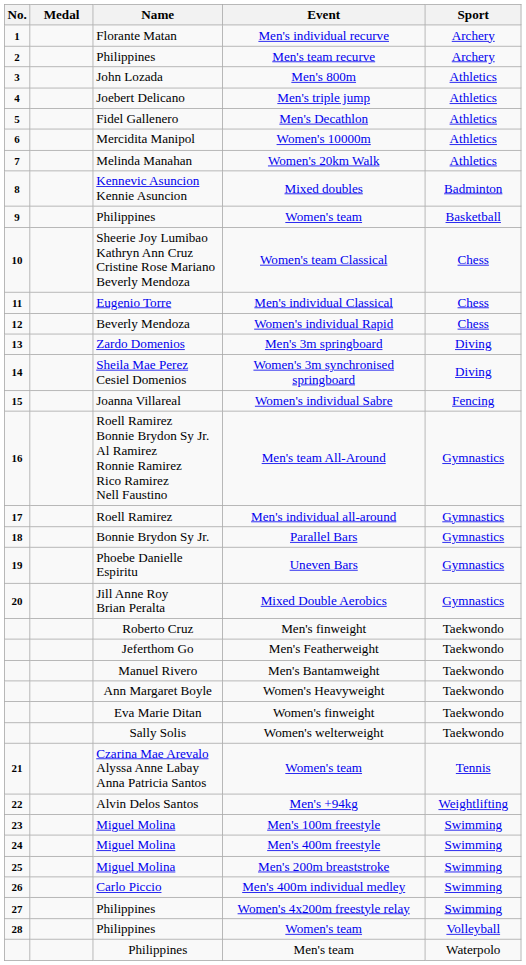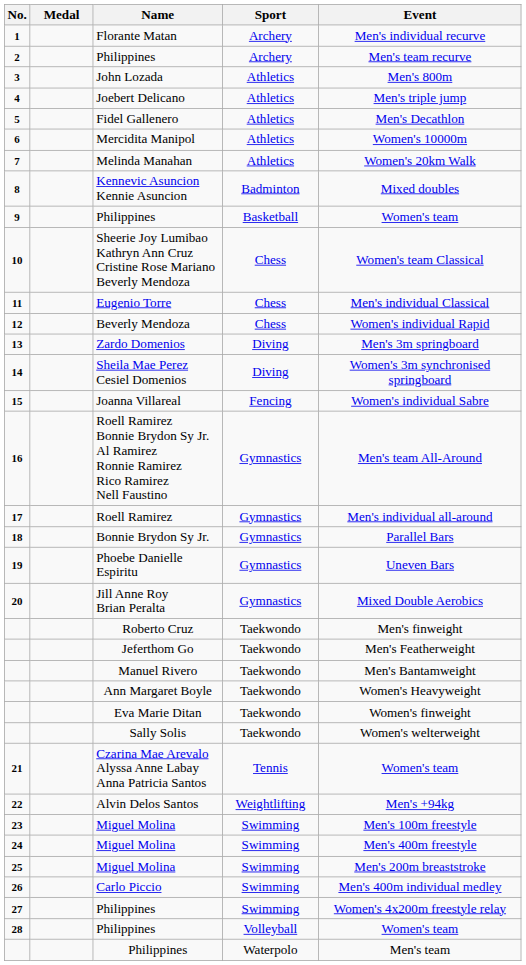 <table class="wikitable" style="font-size:100%; text-align:center;">
 <tr>
 <th width="10">No.</th>
 <th width="70">Medal</th>
 <th width="150">Name</th>
+<th width="110">Sport</th>
 <th width="240">Event</th>
-<th width="110">Sport</th>
 </tr>
 <tr>
 <td><small><strong>1</strong></small></td>
 <td></td>
 <td align=left>Florante Matan</td>
+<td> <a href='#'>Archery</a></td>
 <td><a href='#'>Men's individual recurve</a></td>
-<td> <a href='#'>Archery</a></td>
 </tr>
 <tr>
 <td><small><strong>2</strong></small></td>
 <td></td>
 <td align=left>Philippines</td>
+<td> <a href='#'>Archery</a></td>
 <td><a href='#'>Men's team recurve</a></td>
-<td> <a href='#'>Archery</a></td>
 </tr>
 <tr>
 <td><small><strong>3</strong></small></td>
 <td></td>
 <td align=left>John Lozada</td>
+<td> <a href='#'>Athletics</a></td>
 <td><a href='#'>Men's 800m</a></td>
-<td> <a href='#'>Athletics</a></td>
 </tr>
 <tr>
 <td><small><strong>4</strong></small></td>
 <td></td>
 <td align=left>Joebert Delicano</td>
+<td> <a href='#'>Athletics</a></td>
 <td><a href='#'>Men's triple jump</a></td>
-<td> <a href='#'>Athletics</a></td>
 </tr>
 <tr>
 <td><small><strong>5</strong></small></td>
 <td></td>
 <td align=left>Fidel Gallenero</td>
+<td> <a href='#'>Athletics</a></td>
 <td><a href='#'>Men's Decathlon</a></td>
-<td> <a href='#'>Athletics</a></td>
 </tr>
 <tr>
 <td><small><strong>6</strong></small></td>
 <td></td>
 <td align=left>Mercidita Manipol</td>
+<td> <a href='#'>Athletics</a></td>
 <td><a href='#'>Women's 10000m</a></td>
-<td> <a href='#'>Athletics</a></td>
 </tr>
 <tr>
 <td><small><strong>7</strong></small></td>
 <td></td>
 <td align=left>Melinda Manahan</td>
+<td> <a href='#'>Athletics</a></td>
 <td><a href='#'>Women's 20km Walk</a></td>
-<td> <a href='#'>Athletics</a></td>
 </tr>
 <tr>
 <td><small><strong>8</strong></small></td>
 <td></td>
 <td align=left><a href='#'>Kennevic Asuncion</a><br>Kennie Asuncion</td>
+<td> <a href='#'>Badminton</a></td>
 <td><a href='#'>Mixed doubles</a></td>
-<td> <a href='#'>Badminton</a></td>
 </tr>
 <tr>
 <td><small><strong>9</strong></small></td>
 <td></td>
 <td align=left>Philippines</td>
+<td> <a href='#'>Basketball</a></td>
 <td><a href='#'>Women's team</a></td>
-<td> <a href='#'>Basketball</a></td>
 </tr>
 <tr>
 <td><small><strong>10</strong></small></td>
 <td></td>
 <td align=left>Sheerie Joy Lumibao<br>Kathryn Ann Cruz<br>Cristine Rose Mariano<br>Beverly Mendoza</td>
+<td> <a href='#'>Chess</a></td>
 <td><a href='#'>Women's team Classical</a></td>
-<td> <a href='#'>Chess</a></td>
 </tr>
 <tr>
 <td><small><strong>11</strong></small></td>
 <td></td>
 <td align=left><a href='#'>Eugenio Torre</a></td>
+<td> <a href='#'>Chess</a></td>
 <td><a href='#'>Men's individual Classical</a></td>
-<td> <a href='#'>Chess</a></td>
 </tr>
 <tr>
 <td><small><strong>12</strong></small></td>
 <td></td>
 <td align=left>Beverly Mendoza</td>
+<td> <a href='#'>Chess</a></td>
 <td><a href='#'>Women's individual Rapid</a></td>
-<td> <a href='#'>Chess</a></td>
 </tr>
 <tr>
 <td><small><strong>13</strong></small></td>
 <td></td>
 <td align=left><a href='#'>Zardo Domenios</a></td>
+<td> <a href='#'>Diving</a></td>
 <td><a href='#'>Men's 3m springboard</a></td>
-<td> <a href='#'>Diving</a></td>
 </tr>
 <tr>
 <td><small><strong>14</strong></small></td>
 <td></td>
 <td align=left><a href='#'>Sheila Mae Perez</a><br>Cesiel Domenios</td>
+<td> <a href='#'>Diving</a></td>
 <td><a href='#'>Women's 3m synchronised springboard</a></td>
-<td> <a href='#'>Diving</a></td>
 </tr>
 <tr>
 <td><small><strong>15</strong></small></td>
 <td></td>
 <td align=left>Joanna Villareal</td>
+<td> <a href='#'>Fencing</a></td>
 <td><a href='#'>Women's individual Sabre</a></td>
-<td> <a href='#'>Fencing</a></td>
 </tr>
 <tr>
 <td><small><strong>16</strong></small></td>
 <td></td>
 <td align=left>Roell Ramirez<br>Bonnie Brydon Sy Jr.<br>Al Ramirez<br>Ronnie Ramirez<br>Rico Ramirez<br>Nell Faustino</td>
+<td> <a href='#'>Gymnastics</a></td>
 <td><a href='#'>Men's team All-Around</a></td>
-<td> <a href='#'>Gymnastics</a></td>
 </tr>
 <tr>
 <td><small><strong>17</strong></small></td>
 <td></td>
 <td align=left>Roell Ramirez</td>
+<td> <a href='#'>Gymnastics</a></td>
 <td><a href='#'>Men's individual all-around</a></td>
-<td> <a href='#'>Gymnastics</a></td>
 </tr>
 <tr>
 <td><small><strong>18</strong></small></td>
 <td></td>
 <td align=left>Bonnie Brydon Sy Jr.</td>
+<td> <a href='#'>Gymnastics</a></td>
 <td><a href='#'>Parallel Bars</a></td>
-<td> <a href='#'>Gymnastics</a></td>
 </tr>
 <tr>
 <td><small><strong>19</strong></small></td>
 <td></td>
 <td align=left>Phoebe Danielle Espiritu</td>
+<td> <a href='#'>Gymnastics</a></td>
 <td><a href='#'>Uneven Bars</a></td>
-<td> <a href='#'>Gymnastics</a></td>
 </tr>
 <tr>
 <td><small><strong>20</strong></small></td>
 <td></td>
 <td align=left>Jill Anne Roy<br>Brian Peralta</td>
+<td> <a href='#'>Gymnastics</a></td>
 <td><a href='#'>Mixed Double Aerobics</a></td>
-<td> <a href='#'>Gymnastics</a></td>
 </tr>
 <tr>
 <td></td>
 <td></td>
 <td>Roberto Cruz</td>
+<td>Taekwondo</td>
 <td>Men's finweight</td>
-<td>Taekwondo</td>
 </tr>
 <tr>
 <td></td>
 <td></td>
 <td>Jeferthom Go</td>
+<td>Taekwondo</td>
 <td>Men's Featherweight</td>
-<td>Taekwondo</td>
 </tr>
 <tr>
 <td></td>
 <td></td>
 <td>Manuel Rivero</td>
+<td>Taekwondo</td>
 <td>Men's Bantamweight</td>
-<td>Taekwondo</td>
 </tr>
 <tr>
 <td></td>
 <td></td>
 <td>Ann Margaret Boyle</td>
+<td>Taekwondo</td>
 <td>Women's Heavyweight</td>
-<td>Taekwondo</td>
 </tr>
 <tr>
 <td></td>
 <td></td>
 <td>Eva Marie Ditan</td>
+<td>Taekwondo</td>
 <td>Women's finweight</td>
-<td>Taekwondo</td>
 </tr>
 <tr>
 <td></td>
 <td></td>
 <td>Sally Solis</td>
+<td>Taekwondo</td>
 <td>Women's welterweight</td>
-<td>Taekwondo</td>
 </tr>
 <tr>
 <td><small><strong>21</strong></small></td>
 <td></td>
 <td align=left><a href='#'>Czarina Mae Arevalo</a><br>Alyssa Anne Labay<br>Anna Patricia Santos</td>
+<td> <a href='#'>Tennis</a></td>
 <td><a href='#'>Women's team</a></td>
-<td> <a href='#'>Tennis</a></td>
 </tr>
 <tr>
 <td><small><strong>22</strong></small></td>
 <td></td>
 <td align=left>Alvin Delos Santos</td>
+<td> <a href='#'>Weightlifting</a></td>
 <td><a href='#'>Men's +94kg</a></td>
-<td> <a href='#'>Weightlifting</a></td>
 </tr>
 <tr>
 <td><small><strong>23</strong></small></td>
 <td></td>
 <td align=left><a href='#'>Miguel Molina</a></td>
+<td> <a href='#'>Swimming</a></td>
 <td><a href='#'>Men's 100m freestyle</a></td>
-<td> <a href='#'>Swimming</a></td>
 </tr>
 <tr>
 <td><small><strong>24</strong></small></td>
 <td></td>
 <td align=left><a href='#'>Miguel Molina</a></td>
+<td> <a href='#'>Swimming</a></td>
 <td><a href='#'>Men's 400m freestyle</a></td>
-<td> <a href='#'>Swimming</a></td>
 </tr>
 <tr>
 <td><small><strong>25</strong></small></td>
 <td></td>
 <td align=left><a href='#'>Miguel Molina</a></td>
+<td> <a href='#'>Swimming</a></td>
 <td><a href='#'>Men's 200m breaststroke</a></td>
-<td> <a href='#'>Swimming</a></td>
 </tr>
 <tr>
 <td><small><strong>26</strong></small></td>
 <td></td>
 <td align=left><a href='#'>Carlo Piccio</a></td>
+<td> <a href='#'>Swimming</a></td>
 <td><a href='#'>Men's 400m individual medley</a></td>
-<td> <a href='#'>Swimming</a></td>
 </tr>
 <tr>
 <td><small><strong>27</strong></small></td>
 <td></td>
 <td align=left>Philippines</td>
+<td> <a href='#'>Swimming</a></td>
 <td><a href='#'>Women's 4x200m freestyle relay</a></td>
-<td> <a href='#'>Swimming</a></td>
 </tr>
 <tr>
 <td><small><strong>28</strong></small></td>
 <td></td>
 <td align=left>Philippines</td>
+<td> <a href='#'>Volleyball</a></td>
 <td><a href='#'>Women's team</a></td>
-<td> <a href='#'>Volleyball</a></td>
 </tr>
 <tr>
 <td></td>
 <td></td>
 <td>Philippines</td>
+<td>Waterpolo</td>
 <td>Men's team</td>
-<td>Waterpolo</td>
 </tr>
 </table>
